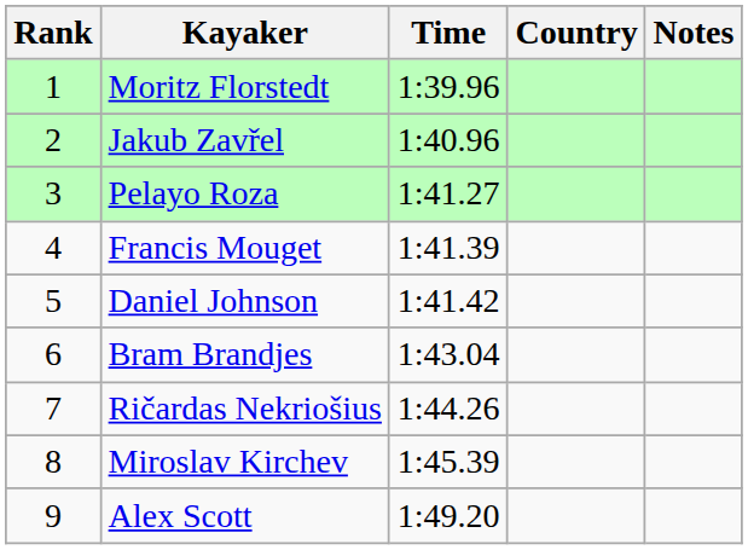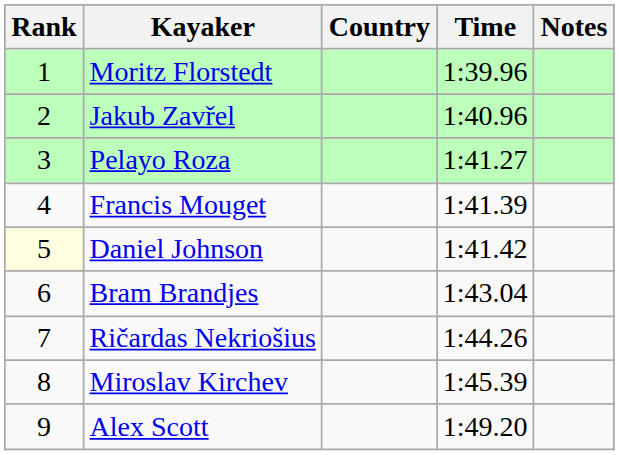 <table class="wikitable" style="text-align:center">
 <tr>
 <th>Rank</th>
 <th>Kayaker</th>
+<th>Country</th>
 <th>Time</th>
-<th>Country</th>
 <th>Notes</th>
 </tr>
 <tr bgcolor=bbffbb>
 <td>1</td>
 <td align="left"><a href='#'>Moritz Florstedt</a></td>
+<td align="left"></td>
 <td>1:39.96</td>
-<td align="left"></td>
 <td></td>
 </tr>
 <tr bgcolor=bbffbb>
 <td>2</td>
 <td align="left"><a href='#'>Jakub Zavřel</a></td>
+<td align="left"></td>
 <td>1:40.96</td>
-<td align="left"></td>
 <td></td>
 </tr>
 <tr bgcolor=bbffbb>
 <td>3</td>
 <td align="left"><a href='#'>Pelayo Roza</a></td>
+<td align="left"></td>
 <td>1:41.27</td>
-<td align="left"></td>
 <td></td>
 </tr>
 <tr>
 <td>4</td>
 <td align="left"><a href='#'>Francis Mouget</a></td>
+<td align="left"></td>
 <td>1:41.39</td>
-<td align="left"></td>
 <td></td>
 </tr>
 <tr>
-<td>5</td>
+<td style="background: lightyellow;">5</td>
 <td align="left"><a href='#'>Daniel Johnson</a></td>
+<td align="left"></td>
 <td>1:41.42</td>
-<td align="left"></td>
 <td></td>
 </tr>
 <tr>
 <td>6</td>
 <td align="left"><a href='#'>Bram Brandjes</a></td>
+<td align="left"></td>
 <td>1:43.04</td>
-<td align="left"></td>
 <td></td>
 </tr>
 <tr>
 <td>7</td>
 <td align="left"><a href='#'>Ričardas Nekriošius</a></td>
+<td align="left"></td>
 <td>1:44.26</td>
-<td align="left"></td>
 <td></td>
 </tr>
 <tr>
 <td>8</td>
 <td align="left"><a href='#'>Miroslav Kirchev</a></td>
+<td align="left"></td>
 <td>1:45.39</td>
-<td align="left"></td>
 <td></td>
 </tr>
 <tr>
 <td>9</td>
 <td align="left"><a href='#'>Alex Scott</a></td>
+<td align="left"></td>
 <td>1:49.20</td>
-<td align="left"></td>
 <td></td>
 </tr>
 </table>
